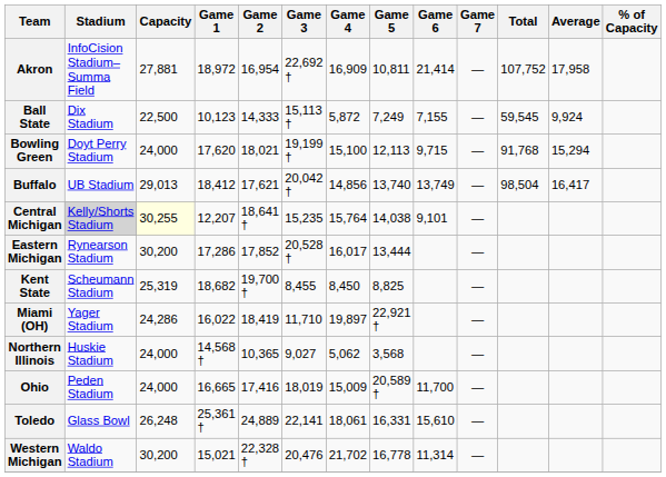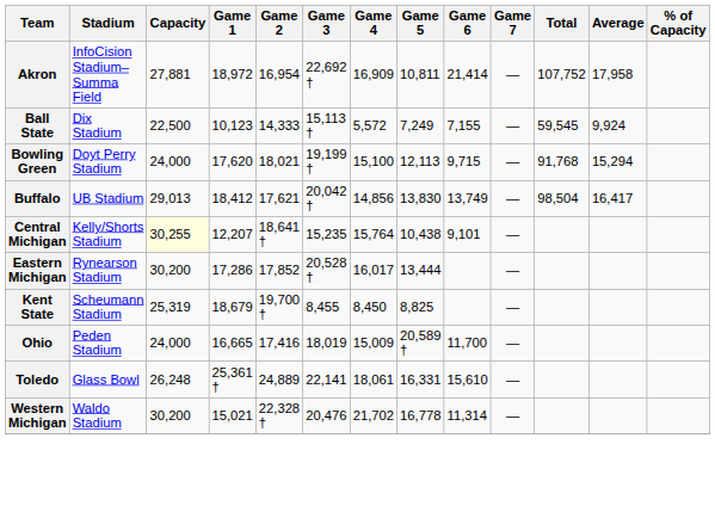 <table class="wikitable sortable">
 <tr>
 <th>Team</th>
 <th>Stadium</th>
 <th>Capacity</th>
 <th>Game 1</th>
 <th>Game 2</th>
 <th>Game 3</th>
 <th>Game 4</th>
 <th>Game 5</th>
 <th>Game 6</th>
 <th>Game 7</th>
 <th>Total</th>
 <th>Average</th>
 <th>% of Capacity</th>
 </tr>
 <tr>
 <th style=>Akron</th>
 <td><a href='#'>InfoCision Stadium–Summa Field</a></td>
 <td>27,881</td>
 <td>18,972</td>
 <td>16,954</td>
 <td>22,692 †</td>
 <td>16,909</td>
 <td>10,811</td>
 <td>21,414</td>
 <td style="text-align:center;">—</td>
 <td>107,752</td>
 <td>17,958</td>
 <td></td>
 </tr>
 <tr>
 <th style=>Ball State</th>
 <td><a href='#'>Dix Stadium</a></td>
 <td>22,500</td>
 <td>10,123</td>
 <td>14,333</td>
 <td>15,113 †</td>
-<td>5,872</td>
+<td>5,572</td>
 <td>7,249</td>
 <td>7,155</td>
 <td style="text-align:center;">—</td>
 <td>59,545</td>
 <td>9,924</td>
 <td></td>
 </tr>
 <tr>
 <th style=>Bowling Green</th>
 <td><a href='#'>Doyt Perry Stadium</a></td>
 <td>24,000</td>
 <td>17,620</td>
 <td>18,021</td>
 <td>19,199 †</td>
 <td>15,100</td>
 <td>12,113</td>
 <td>9,715</td>
 <td style="text-align:center;">—</td>
 <td>91,768</td>
 <td>15,294</td>
 <td></td>
 </tr>
 <tr>
 <th style=>Buffalo</th>
 <td><a href='#'>UB Stadium</a></td>
 <td>29,013</td>
 <td>18,412</td>
 <td>17,621</td>
 <td>20,042 †</td>
 <td>14,856</td>
-<td>13,740</td>
+<td>13,830</td>
 <td>13,749</td>
 <td style="text-align:center;">—</td>
 <td>98,504</td>
 <td>16,417</td>
 <td></td>
 </tr>
 <tr>
 <th style=>Central Michigan</th>
-<td style="background: lightgrey;"><a href='#'>Kelly/Shorts Stadium</a></td>
+<td><a href='#'>Kelly/Shorts Stadium</a></td>
 <td style="background: lightyellow;">30,255</td>
 <td>12,207</td>
 <td>18,641 †</td>
 <td>15,235</td>
 <td>15,764</td>
-<td>14,038</td>
+<td>10,438</td>
 <td>9,101</td>
 <td style="text-align:center;">—</td>
 <td></td>
 <td></td>
 <td></td>
 </tr>
 <tr>
 <th style=>Eastern Michigan</th>
 <td><a href='#'>Rynearson Stadium</a></td>
 <td>30,200</td>
 <td>17,286</td>
 <td>17,852</td>
 <td>20,528 †</td>
 <td>16,017</td>
 <td>13,444</td>
 <td></td>
 <td style="text-align:center;">—</td>
 <td></td>
 <td></td>
 <td></td>
 </tr>
 <tr>
 <th style=>Kent State</th>
 <td><a href='#'>Scheumann Stadium</a></td>
 <td>25,319</td>
-<td>18,682</td>
+<td>18,679</td>
 <td>19,700 †</td>
 <td>8,455</td>
 <td>8,450</td>
 <td>8,825</td>
-<td></td>
-<td style="text-align:center;">—</td>
-<td></td>
-<td></td>
-<td></td>
-</tr>
-<tr>
-<th style=>Miami (OH)</th>
-<td><a href='#'>Yager Stadium</a></td>
-<td>24,286</td>
-<td>16,022</td>
-<td>18,419</td>
-<td>11,710</td>
-<td>19,897</td>
-<td>22,921 †</td>
-<td></td>
-<td style="text-align:center;">—</td>
-<td></td>
-<td></td>
-<td></td>
-</tr>
-<tr>
-<th style=>Northern Illinois</th>
-<td><a href='#'>Huskie Stadium</a></td>
-<td>24,000</td>
-<td>14,568 †</td>
-<td>10,365</td>
-<td>9,027</td>
-<td>5,062</td>
-<td>3,568</td>
 <td></td>
 <td style="text-align:center;">—</td>
 <td></td>
 <td></td>
 <td></td>
 </tr>
 <tr>
 <th style=>Ohio</th>
 <td><a href='#'>Peden Stadium</a></td>
 <td>24,000</td>
 <td>16,665</td>
 <td>17,416</td>
 <td>18,019</td>
 <td>15,009</td>
 <td>20,589 †</td>
 <td>11,700</td>
 <td style="text-align:center;">—</td>
 <td></td>
 <td></td>
 <td></td>
 </tr>
 <tr>
 <th style=>Toledo</th>
 <td><a href='#'>Glass Bowl</a></td>
 <td>26,248</td>
 <td>25,361 †</td>
 <td>24,889</td>
 <td>22,141</td>
 <td>18,061</td>
 <td>16,331</td>
 <td>15,610</td>
 <td style="text-align:center;">—</td>
 <td></td>
 <td></td>
 <td></td>
 </tr>
 <tr>
 <th style=>Western Michigan</th>
 <td><a href='#'>Waldo Stadium</a></td>
 <td>30,200</td>
 <td>15,021</td>
 <td>22,328 †</td>
 <td>20,476</td>
 <td>21,702</td>
 <td>16,778</td>
 <td>11,314</td>
 <td style="text-align:center;">—</td>
 <td></td>
 <td></td>
 <td></td>
 </tr>
 <tr>
 </tr>
 </table>
